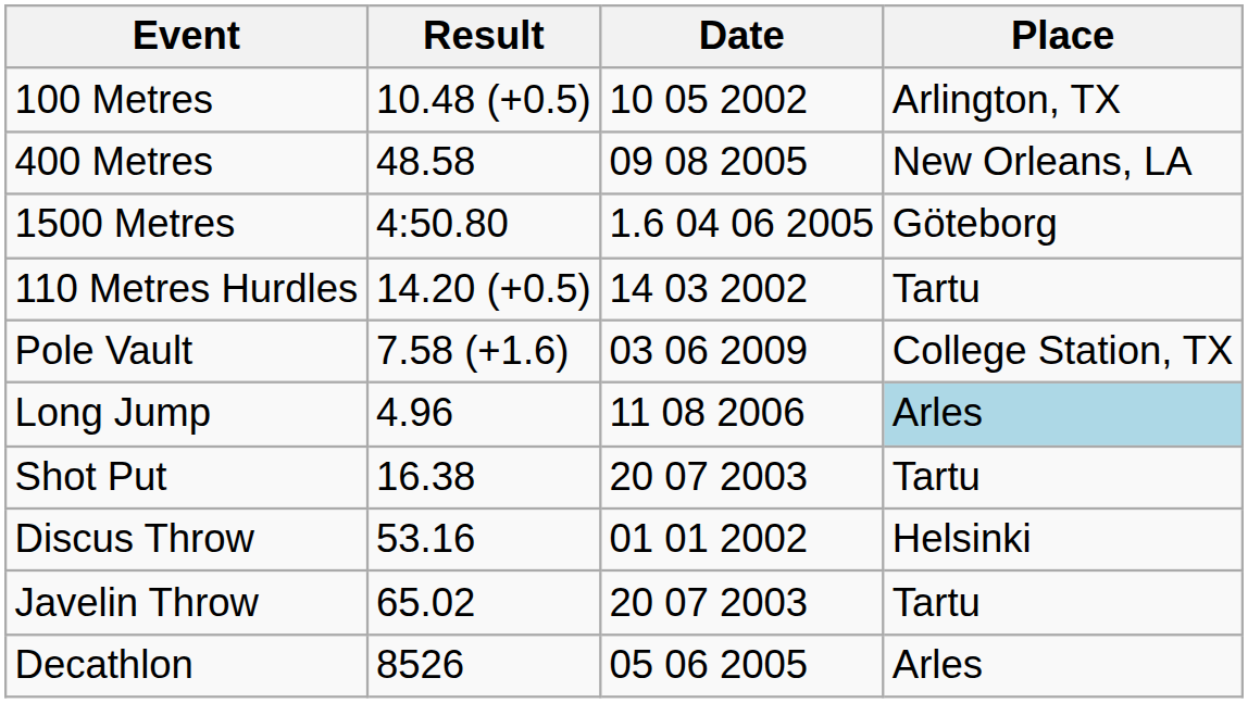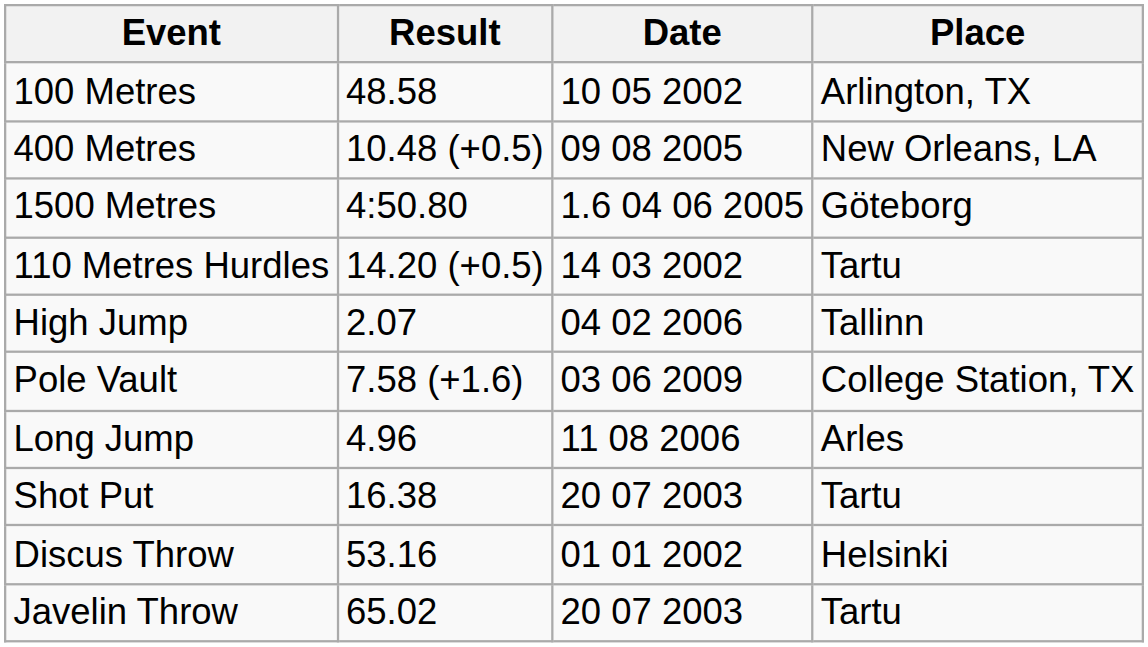 <table class="wikitable">
 <tr>
 <th>Event</th>
 <th>Result</th>
 <th>Date</th>
 <th>Place</th>
 </tr>
 <tr>
 <td>100 Metres</td>
-<td>10.48 (+0.5)</td>
+<td>48.58</td>
 <td>10 05 2002</td>
 <td>Arlington, TX</td>
 </tr>
 <tr>
 <td>400 Metres</td>
-<td>48.58</td>
+<td>10.48 (+0.5)</td>
 <td>09 08 2005</td>
 <td>New Orleans, LA</td>
 </tr>
 <tr>
 <td>1500 Metres</td>
 <td>4:50.80</td>
 <td>1.6 04 06 2005</td>
 <td>Göteborg</td>
 </tr>
 <tr>
 <td>110 Metres Hurdles</td>
 <td>14.20 (+0.5)</td>
 <td>14 03 2002</td>
 <td>Tartu</td>
 </tr>
 <tr>
+<td>High Jump</td>
+<td>2.07</td>
+<td>04 02 2006</td>
+<td>Tallinn</td>
+</tr>
+<tr>
 <td>Pole Vault</td>
 <td>7.58 (+1.6)</td>
 <td>03 06 2009</td>
 <td>College Station, TX</td>
 </tr>
 <tr>
 <td>Long Jump</td>
 <td>4.96</td>
 <td>11 08 2006</td>
-<td style="background: lightblue;">Arles</td>
+<td>Arles</td>
 </tr>
 <tr>
 <td>Shot Put</td>
 <td>16.38</td>
 <td>20 07 2003</td>
 <td>Tartu</td>
 </tr>
 <tr>
 <td>Discus Throw</td>
 <td>53.16</td>
 <td>01 01 2002</td>
 <td>Helsinki</td>
 </tr>
 <tr>
 <td>Javelin Throw</td>
 <td>65.02</td>
 <td>20 07 2003</td>
 <td>Tartu</td>
 </tr>
-<tr>
-<td>Decathlon</td>
-<td>8526</td>
-<td>05 06 2005</td>
-<td>Arles</td>
-</tr>
 </table>
